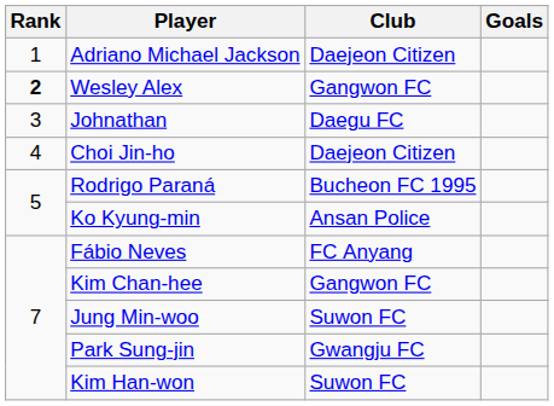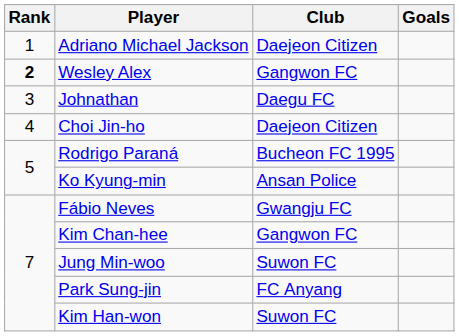 <table class="wikitable">
 <tr>
 <th>Rank</th>
 <th>Player</th>
 <th>Club</th>
 <th>Goals</th>
 </tr>
 <tr>
 <td align=center>1</td>
 <td> <a href='#'>Adriano Michael Jackson</a></td>
 <td><a href='#'>Daejeon Citizen</a></td>
 <td></td>
 </tr>
 <tr>
 <td align=center><strong>2</strong></td>
 <td> <a href='#'>Wesley Alex</a></td>
 <td><a href='#'>Gangwon FC</a></td>
 <td></td>
 </tr>
 <tr>
 <td align=center>3</td>
 <td> <a href='#'>Johnathan</a></td>
 <td><a href='#'>Daegu FC</a></td>
 <td></td>
 </tr>
 <tr>
 <td align=center>4</td>
 <td> <a href='#'>Choi Jin-ho</a></td>
 <td><a href='#'>Daejeon Citizen</a></td>
 <td></td>
 </tr>
 <tr>
 <td align=center rowspan=2>5</td>
 <td> <a href='#'>Rodrigo Paraná</a></td>
 <td><a href='#'>Bucheon FC 1995</a></td>
 <td></td>
 </tr>
 <tr>
 <td> <a href='#'>Ko Kyung-min</a></td>
 <td><a href='#'>Ansan Police</a></td>
 <td></td>
 </tr>
 <tr>
 <td align=center rowspan=5>7</td>
 <td> <a href='#'>Fábio Neves</a></td>
-<td><a href='#'>FC Anyang</a></td>
+<td><a href='#'>Gwangju FC</a></td>
 <td></td>
 </tr>
 <tr>
 <td> <a href='#'>Kim Chan-hee</a></td>
 <td><a href='#'>Gangwon FC</a></td>
 <td></td>
 </tr>
 <tr>
 <td> <a href='#'>Jung Min-woo</a></td>
 <td><a href='#'>Suwon FC</a></td>
 <td></td>
 </tr>
 <tr>
 <td> <a href='#'>Park Sung-jin</a></td>
-<td><a href='#'>Gwangju FC</a></td>
+<td><a href='#'>FC Anyang</a></td>
 <td></td>
 </tr>
 <tr>
 <td> <a href='#'>Kim Han-won</a></td>
 <td><a href='#'>Suwon FC</a></td>
 <td></td>
 </tr>
 </table>
